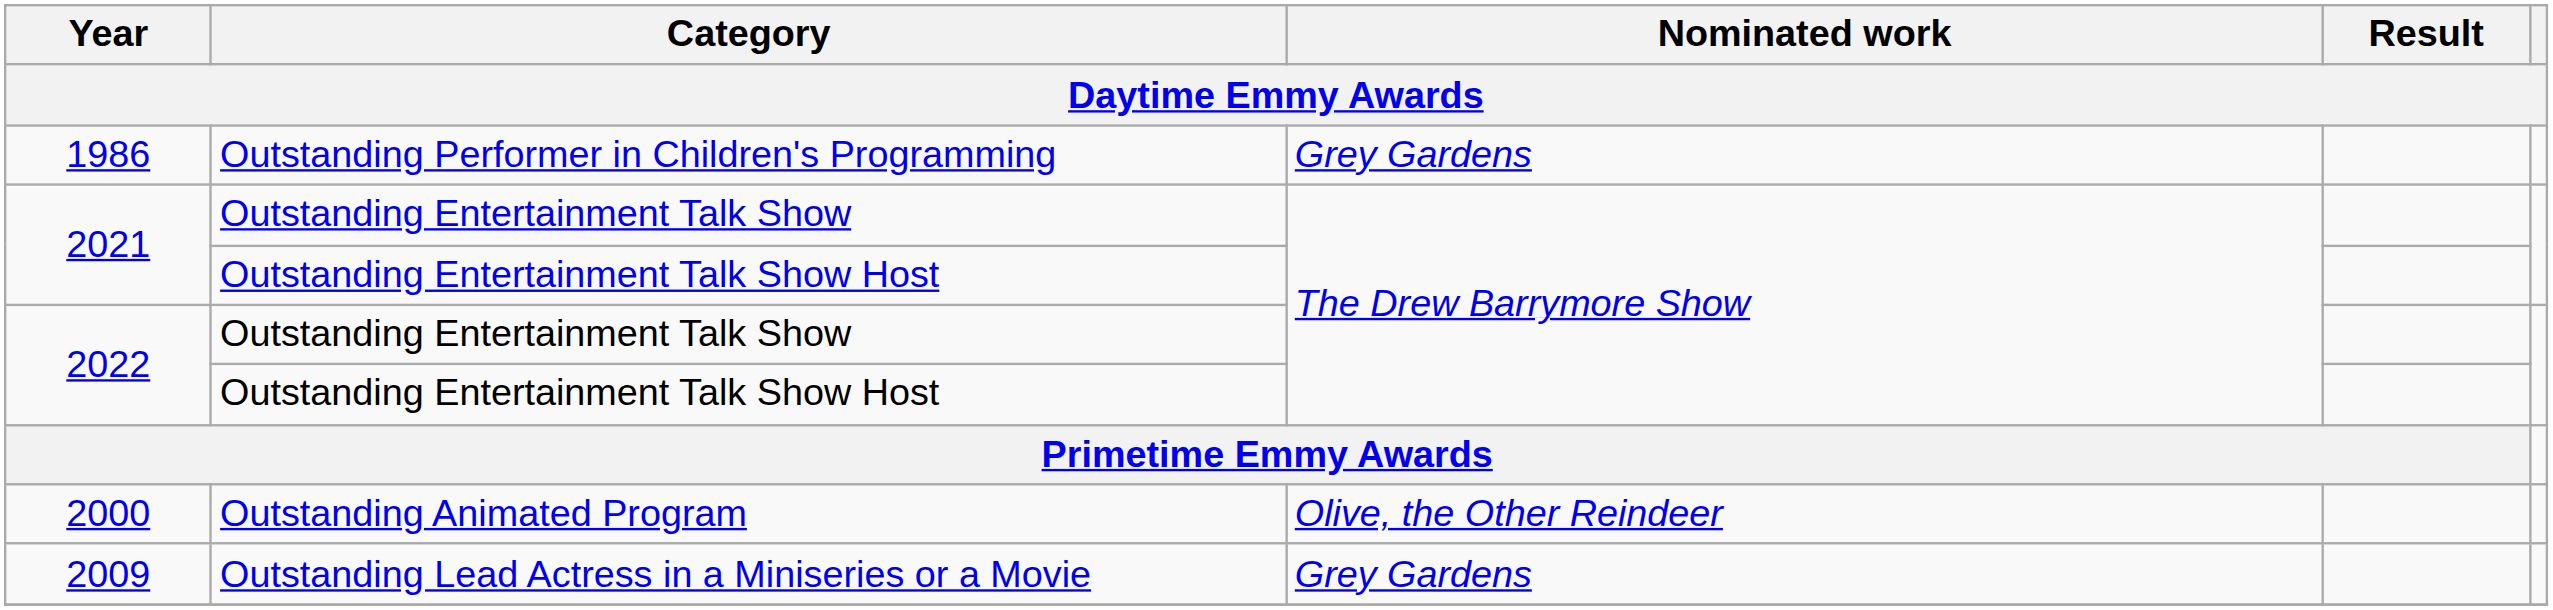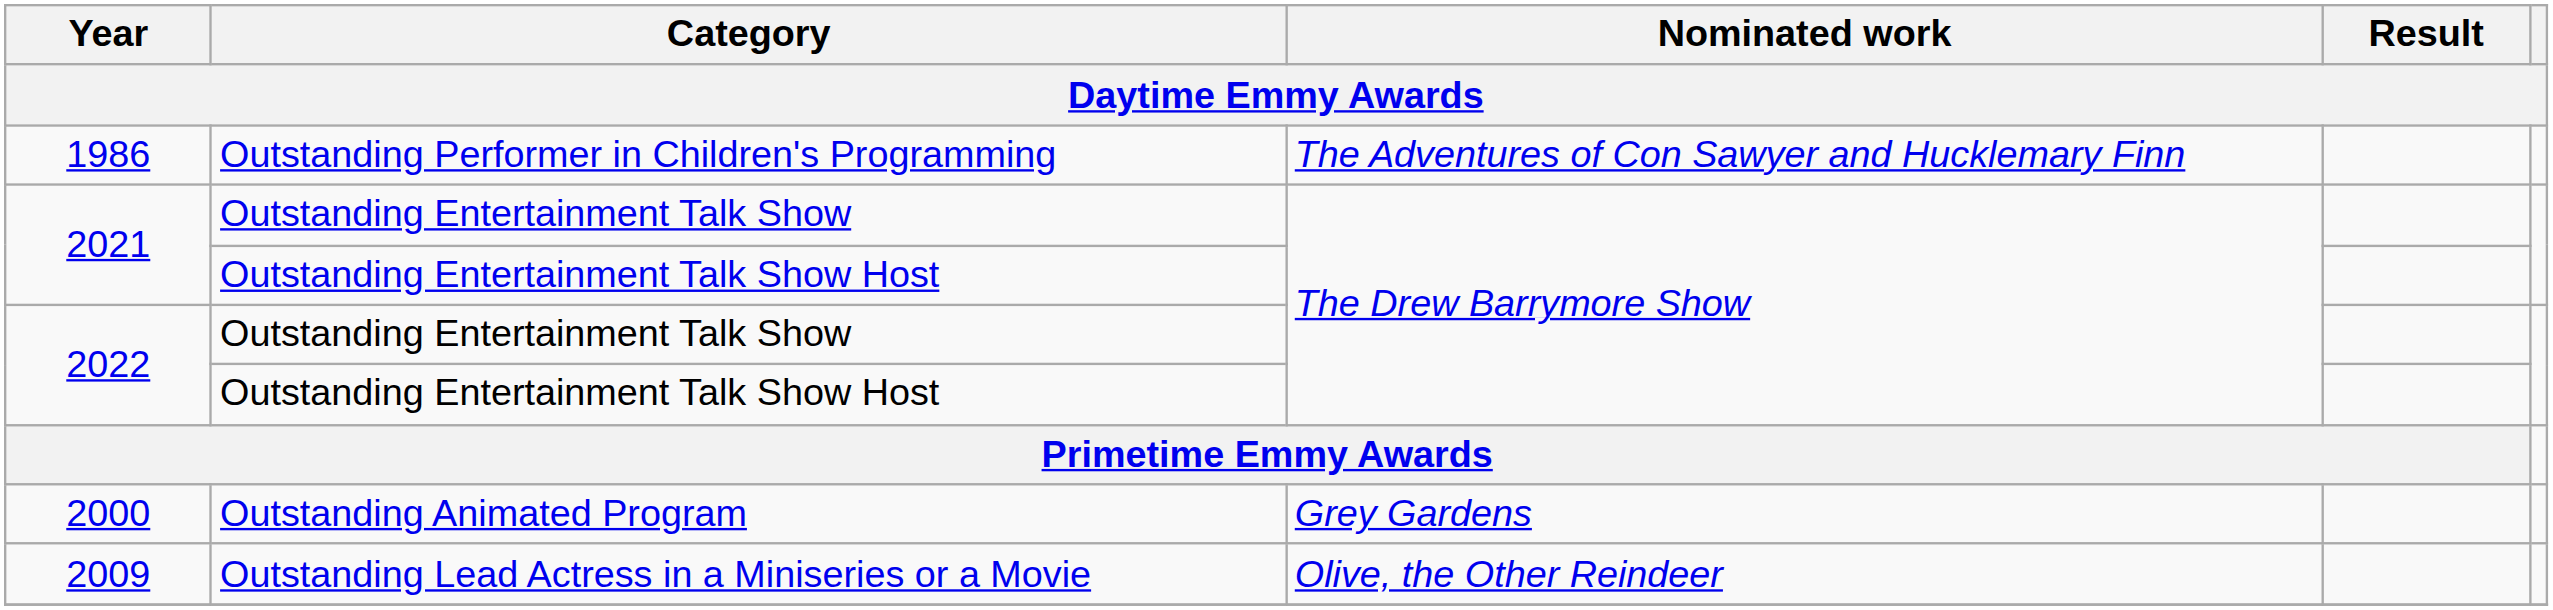 <table class=wikitable>
 <tr>
 <th scope="col" style="width:5em;">Year</th>
 <th scope="col" style="width:28em;">Category</th>
 <th scope="col" style="width:27em;">Nominated work</th>
 <th scope="col" style="width:5em;">Result</th>
 <th></th>
 </tr>
 <tr>
 <th colspan=5><a href='#'>Daytime Emmy Awards</a></th>
 </tr>
 <tr>
 <td style="text-align:center;"><a href='#'>1986</a></td>
 <td><a href='#'>Outstanding Performer in Children's Programming</a></td>
-<td><em><a href='#'>Grey Gardens</a></em></td>
+<td><em><a href='#'>The Adventures of Con Sawyer and Hucklemary Finn</a></em></td>
 <td></td>
 <td style="text-align:center;"></td>
 </tr>
 <tr>
 <td style="text-align:center;", rowspan=2><a href='#'>2021</a></td>
 <td><a href='#'>Outstanding Entertainment Talk Show</a></td>
 <td rowspan=4><em><a href='#'>The Drew Barrymore Show</a></em></td>
 <td></td>
 <td style="text-align:center;", rowspan=2></td>
 </tr>
 <tr>
 <td><a href='#'>Outstanding Entertainment Talk Show Host</a></td>
 <td></td>
 </tr>
 <tr>
 <td style="text-align:center;", rowspan=2><a href='#'>2022</a></td>
 <td>Outstanding Entertainment Talk Show</td>
 <td></td>
 <td style="text-align:center;", rowspan=2></td>
 </tr>
 <tr>
 <td>Outstanding Entertainment Talk Show Host</td>
 <td></td>
 </tr>
 <tr>
 <th colspan=4><a href='#'>Primetime Emmy Awards</a></th>
 </tr>
 <tr>
 <td style="text-align:center;"><a href='#'>2000</a></td>
 <td><a href='#'>Outstanding Animated Program</a></td>
-<td><em><a href='#'>Olive, the Other Reindeer</a></em></td>
+<td><em><a href='#'>Grey Gardens</a></em></td>
 <td></td>
 <td style="text-align:center;"></td>
 </tr>
 <tr>
 <td style="text-align:center;"><a href='#'>2009</a></td>
 <td><a href='#'>Outstanding Lead Actress in a Miniseries or a Movie</a></td>
-<td><em><a href='#'>Grey Gardens</a></em></td>
+<td><em><a href='#'>Olive, the Other Reindeer</a></em></td>
 <td></td>
 <td style="text-align:center;"></td>
 </tr>
 <tr>
 </tr>
 </table>
